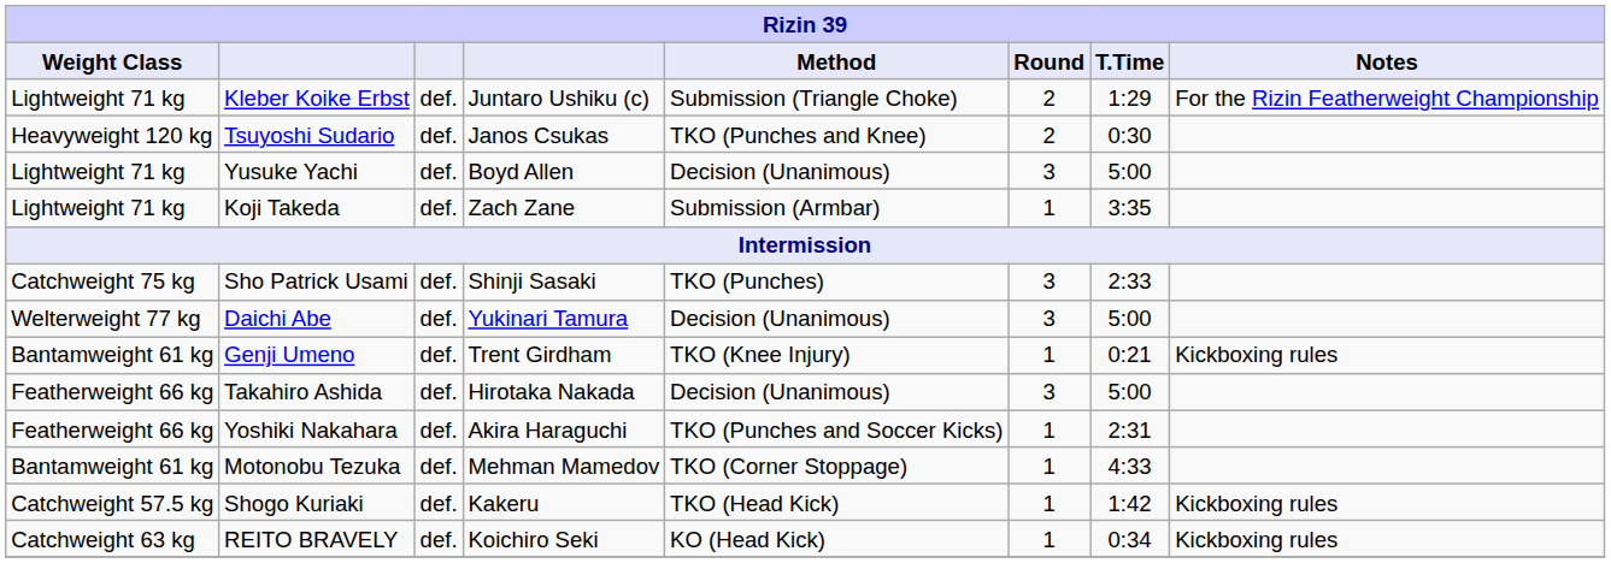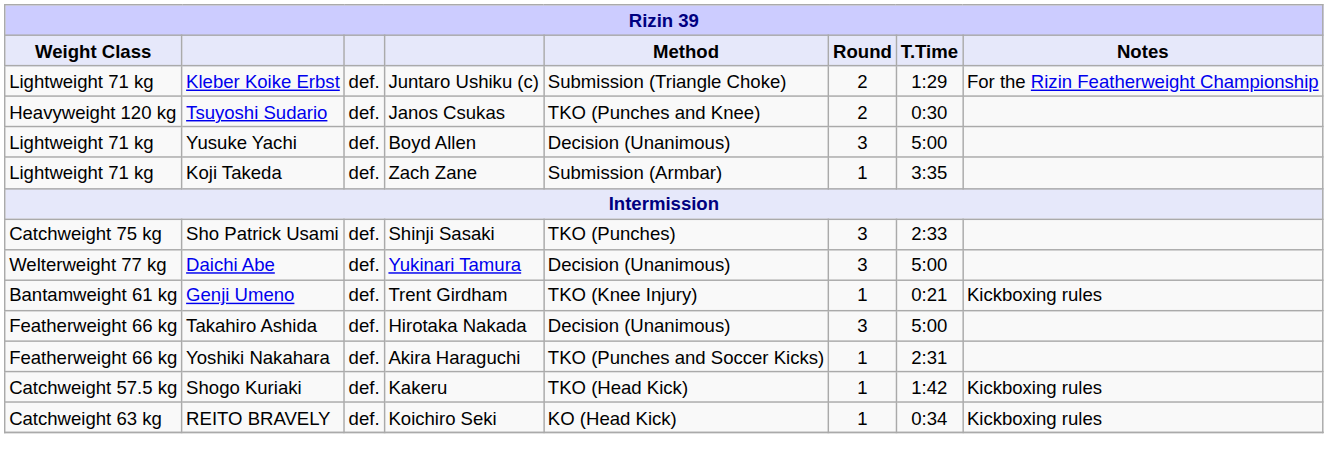 <table class="wikitable" style="font-size: 80%;">
 <tr>
 <th colspan="8" style="background-color: #ccf; color: #000080; text-align: center;"><strong>Rizin 39</strong></th>
 </tr>
 <tr>
 <th colspan="1" style="background-color: #E6E8FA; color: #000000; text-align: center;">Weight Class</th>
 <th colspan="1" style="background-color: #E6E8FA; color: #000000; text-align: center;"></th>
 <th colspan="1" style="background-color: #E6E8FA; color: #000000; text-align: center;"></th>
 <th colspan="1" style="background-color: #E6E8FA; color: #000000; text-align: center;"></th>
 <th colspan="1" style="background-color: #E6E8FA; color: #000000; text-align: center;">Method</th>
 <th colspan="1" style="background-color: #E6E8FA; color: #000000; text-align: center;">Round</th>
 <th colspan="1" style="background-color: #E6E8FA; color: #000000; text-align: center;">T.Time</th>
 <th colspan="1" style="background-color: #E6E8FA; color: #000000; text-align: center;">Notes</th>
 </tr>
 <tr>
 <td>Lightweight 71 kg</td>
 <td> <a href='#'>Kleber Koike Erbst</a></td>
 <td align=center>def.</td>
 <td> Juntaro Ushiku (c)</td>
 <td>Submission (Triangle Choke)</td>
 <td align=center>2</td>
 <td align=center>1:29</td>
 <td>For the <a href='#'>Rizin Featherweight Championship</a></td>
 </tr>
 <tr>
 <td>Heavyweight 120 kg</td>
 <td> <a href='#'>Tsuyoshi Sudario</a></td>
 <td align=center>def.</td>
 <td> Janos Csukas</td>
 <td>TKO (Punches and Knee)</td>
 <td align=center>2</td>
 <td align=center>0:30</td>
 <td></td>
 </tr>
 <tr>
 <td>Lightweight 71 kg</td>
 <td> Yusuke Yachi</td>
 <td align=center>def.</td>
 <td> Boyd Allen</td>
 <td>Decision (Unanimous)</td>
 <td align=center>3</td>
 <td align=center>5:00</td>
 <td></td>
 </tr>
 <tr>
 <td>Lightweight 71 kg</td>
 <td> Koji Takeda</td>
 <td align=center>def.</td>
 <td> Zach Zane</td>
 <td>Submission (Armbar)</td>
 <td align=center>1</td>
 <td align=center>3:35</td>
 <td></td>
 </tr>
 <tr>
 <th colspan="8" style="background-color: #E6E8FA; color: #000080; text-align: center;"><strong>Intermission</strong></th>
 </tr>
 <tr>
 <td>Catchweight 75 kg</td>
 <td> Sho Patrick Usami</td>
 <td align=center>def.</td>
 <td> Shinji Sasaki</td>
 <td>TKO (Punches)</td>
 <td align=center>3</td>
 <td align=center>2:33</td>
 <td></td>
 </tr>
 <tr>
 <td>Welterweight 77 kg</td>
 <td> <a href='#'>Daichi Abe</a></td>
 <td align=center>def.</td>
 <td> <a href='#'>Yukinari Tamura</a></td>
 <td>Decision (Unanimous)</td>
 <td align=center>3</td>
 <td align=center>5:00</td>
 <td></td>
 </tr>
 <tr>
 <td>Bantamweight 61 kg</td>
 <td> <a href='#'>Genji Umeno</a></td>
 <td align=center>def.</td>
 <td> Trent Girdham</td>
 <td>TKO (Knee Injury)</td>
 <td align=center>1</td>
 <td align=center>0:21</td>
 <td>Kickboxing rules</td>
 </tr>
 <tr>
 <td>Featherweight 66 kg</td>
 <td> Takahiro Ashida</td>
 <td align=center>def.</td>
 <td> Hirotaka Nakada</td>
 <td>Decision (Unanimous)</td>
 <td align=center>3</td>
 <td align=center>5:00</td>
 <td></td>
 </tr>
 <tr>
 <td>Featherweight 66 kg</td>
 <td> Yoshiki Nakahara</td>
 <td align=center>def.</td>
 <td> Akira Haraguchi</td>
 <td>TKO (Punches and Soccer Kicks)</td>
 <td align=center>1</td>
 <td align=center>2:31</td>
 <td></td>
 </tr>
 <tr>
-<td>Bantamweight 61 kg</td>
-<td> Motonobu Tezuka</td>
-<td align=center>def.</td>
-<td> Mehman Mamedov</td>
-<td>TKO (Corner Stoppage)</td>
-<td align=center>1</td>
-<td align=center>4:33</td>
-<td></td>
-</tr>
-<tr>
 <td>Catchweight 57.5 kg</td>
 <td> Shogo Kuriaki</td>
 <td align=center>def.</td>
 <td> Kakeru</td>
 <td>TKO (Head Kick)</td>
 <td align=center>1</td>
 <td align=center>1:42</td>
 <td>Kickboxing rules</td>
 </tr>
 <tr>
 <td>Catchweight 63 kg</td>
 <td> REITO BRAVELY</td>
 <td align=center>def.</td>
 <td> Koichiro Seki</td>
 <td>KO (Head Kick)</td>
 <td align=center>1</td>
 <td align=center>0:34</td>
 <td>Kickboxing rules</td>
 </tr>
 <tr>
 </tr>
 </table>
